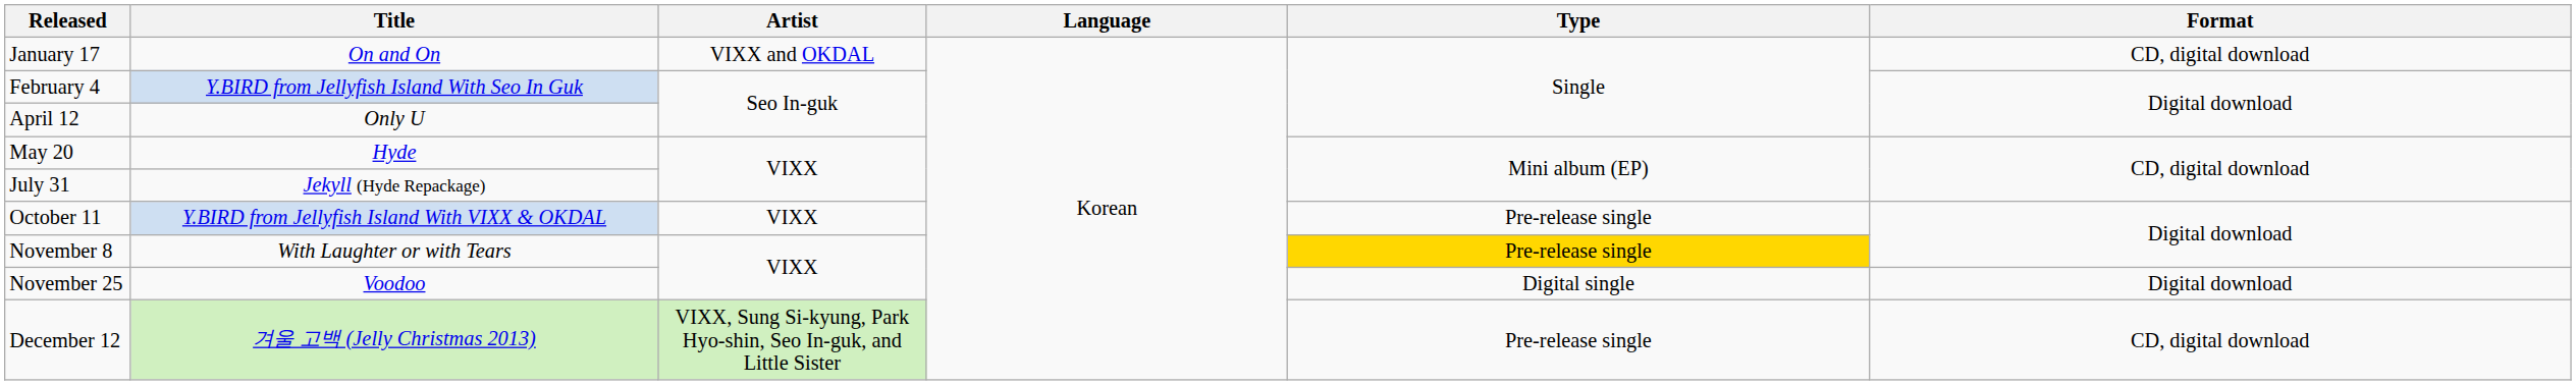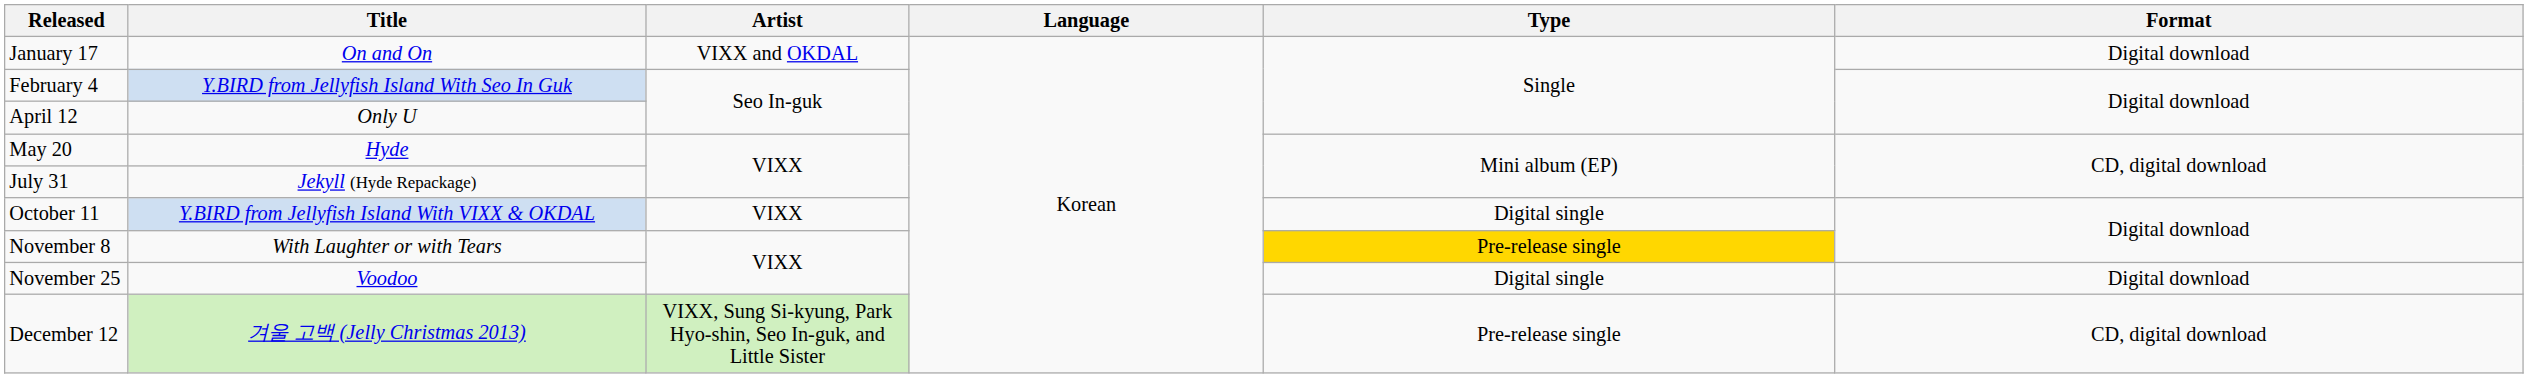 <table class="wikitable"  style="width:100%">
 <tr>
 <th width=90px>Released</th>
 <th width=400px>Title</th>
 <th width=200px>Artist</th>
 <th>Language</th>
 <th>Type</th>
 <th>Format</th>
 </tr>
 <tr>
 <td>January 17</td>
 <td align="center"><em><a href='#'>On and On</a></em></td>
 <td align="center">VIXX and <a href='#'>OKDAL</a></td>
 <td align="center" rowspan="9">Korean</td>
 <td align="center" rowspan="3">Single</td>
-<td align="center">CD, digital download</td>
+<td align="center">Digital download</td>
 </tr>
 <tr>
 <td>February 4</td>
 <td align="center" style="background:#CEDFF2;"><em><a href='#'>Y.BIRD from Jellyfish Island With Seo In Guk</a></em></td>
 <td align="center" rowspan="2">Seo In-guk</td>
 <td align="center" rowspan="2">Digital download</td>
 </tr>
 <tr>
 <td>April 12</td>
 <td align="center"><em>Only U</em></td>
 </tr>
 <tr>
 <td>May 20</td>
 <td align="center"><em><a href='#'>Hyde</a></em></td>
 <td align="center" rowspan="2">VIXX</td>
 <td align="center" rowspan="2">Mini album (EP)</td>
 <td align="center" rowspan="2">CD, digital download</td>
 </tr>
 <tr>
 <td>July 31</td>
 <td align="center"><em><a href='#'>Jekyll</a></em> <small>(Hyde Repackage)</small></td>
 </tr>
 <tr>
 <td>October 11</td>
 <td align="center" style="background:#CEDFF2;"><em><a href='#'>Y.BIRD from Jellyfish Island With VIXX & OKDAL</a></em></td>
 <td align="center">VIXX</td>
-<td align="center">Pre-release single</td>
+<td align="center">Digital single</td>
 <td align="center" rowspan="2">Digital download</td>
 </tr>
 <tr>
 <td>November 8</td>
 <td align="center"><em>With Laughter or with Tears</em></td>
 <td align="center" rowspan="2">VIXX</td>
 <td align="center" style="background: gold;">Pre-release single</td>
 </tr>
 <tr>
 <td>November 25</td>
 <td align="center"><em><a href='#'>Voodoo</a></em></td>
 <td align="center">Digital single</td>
 <td align="center">Digital download</td>
 </tr>
 <tr>
 <td>December 12</td>
 <td align="center" style="background:#D0F0C0;"><em><a href='#'>겨울 고백 (Jelly Christmas 2013)</a></em></td>
 <td align="center" style="background:#D0F0C0;">VIXX, Sung Si-kyung, Park Hyo-shin, Seo In-guk, and Little Sister</td>
 <td align="center">Pre-release single</td>
 <td align="center">CD, digital download</td>
 </tr>
 </table>
